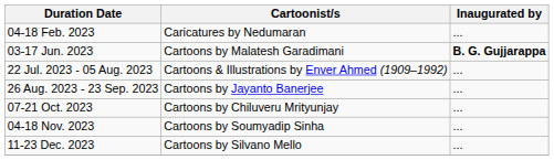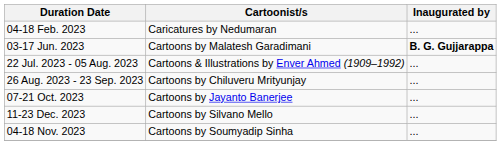 <table class="wikitable sortable">
 <tr>
 <th>Duration Date</th>
 <th>Cartoonist/s</th>
 <th>Inaugurated by</th>
 </tr>
 <tr>
 <td>04-18 Feb. 2023</td>
 <td>Caricatures by Nedumaran</td>
 <td>...</td>
 </tr>
 <tr>
 <td>03-17 Jun. 2023</td>
 <td>Cartoons by Malatesh Garadimani</td>
 <td><strong>B. G. Gujjarappa</strong></td>
 </tr>
 <tr>
 <td>22 Jul. 2023 - 05 Aug. 2023</td>
 <td>Cartoons & Illustrations by <a href='#'>Enver Ahmed</a> <em>(1909–1992)</em> </td>
 <td>...</td>
 </tr>
 <tr>
 <td>26 Aug. 2023 - 23 Sep. 2023</td>
+<td>Cartoons by Chiluveru Mrityunjay </td>
+<td>...</td>
+</tr>
+<tr>
+<td>07-21 Oct. 2023</td>
 <td>Cartoons by <a href='#'>Jayanto Banerjee</a></td>
 <td>...</td>
 </tr>
 <tr>
-<td>07-21 Oct. 2023</td>
-<td>Cartoons by Chiluveru Mrityunjay </td>
+<td>11-23 Dec. 2023</td>
+<td>Cartoons by Silvano Mello</td>
 <td>...</td>
 </tr>
 <tr>
 <td>04-18 Nov. 2023</td>
 <td>Cartoons by Soumyadip Sinha</td>
 <td>...</td>
 </tr>
 <tr>
-<td>11-23 Dec. 2023</td>
-<td>Cartoons by Silvano Mello</td>
-<td>...</td>
-</tr>
-<tr>
 </tr>
 </table>
